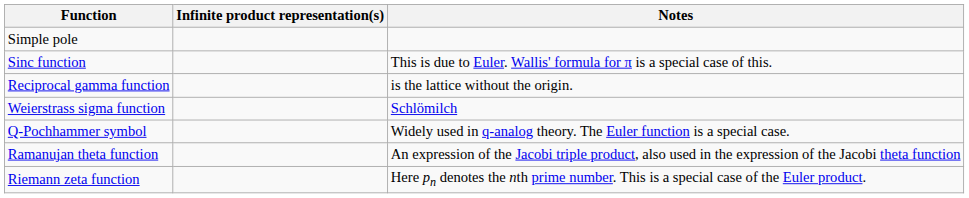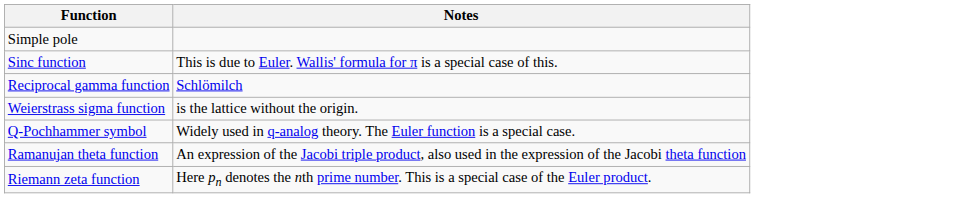 <table class="wikitable">
 <tr>
 <th>Function</th>
-<th>Infinite product representation(s)</th>
 <th>Notes</th>
 </tr>
 <tr>
 <td>Simple pole</td>
 <td></td>
-<td></td>
 </tr>
 <tr>
 <td><a href='#'>Sinc function</a></td>
-<td></td>
 <td>This is due to <a href='#'>Euler</a>. <a href='#'>Wallis' formula for π</a> is a special case of this.</td>
 </tr>
 <tr>
 <td><a href='#'>Reciprocal gamma function</a></td>
-<td></td>
+<td><a href='#'>Schlömilch</a></td>
+</tr>
+<tr>
+<td><a href='#'>Weierstrass sigma function</a></td>
 <td> is the lattice without the origin.</td>
 </tr>
 <tr>
-<td><a href='#'>Weierstrass sigma function</a></td>
-<td></td>
-<td><a href='#'>Schlömilch</a></td>
-</tr>
-<tr>
 <td><a href='#'>Q-Pochhammer symbol</a></td>
-<td></td>
 <td>Widely used in <a href='#'>q-analog</a> theory. The <a href='#'>Euler function</a> is a special case.</td>
 </tr>
 <tr>
 <td><a href='#'>Ramanujan theta function</a></td>
-<td></td>
 <td>An expression of the <a href='#'>Jacobi triple product</a>, also used in the expression of the Jacobi <a href='#'>theta function</a></td>
 </tr>
 <tr>
 <td><a href='#'>Riemann zeta function</a></td>
-<td></td>
 <td>Here <em>p</em><sub><em>n</em></sub> denotes the <em>n</em>th <a href='#'>prime number</a>. This is a special case of the <a href='#'>Euler product</a>.</td>
 </tr>
 </table>
